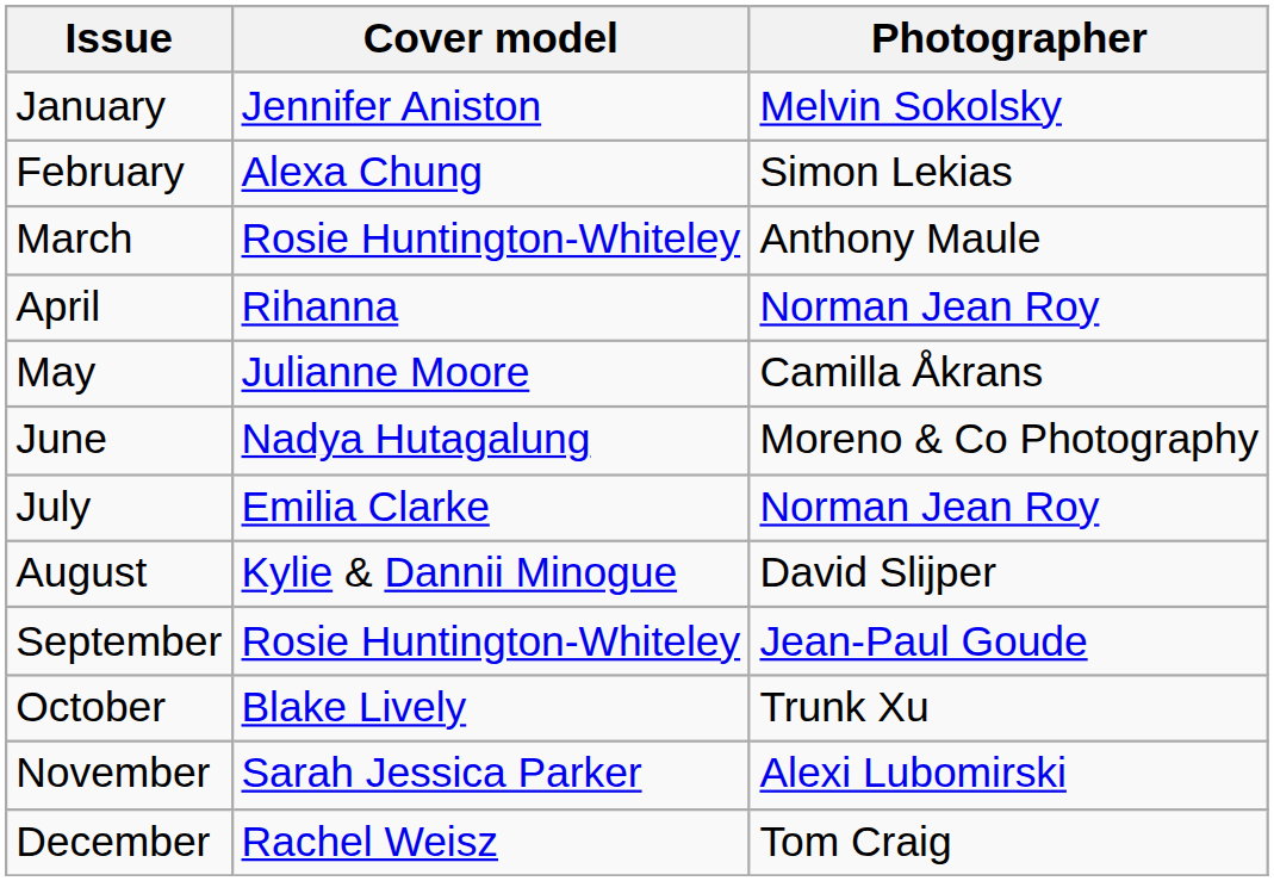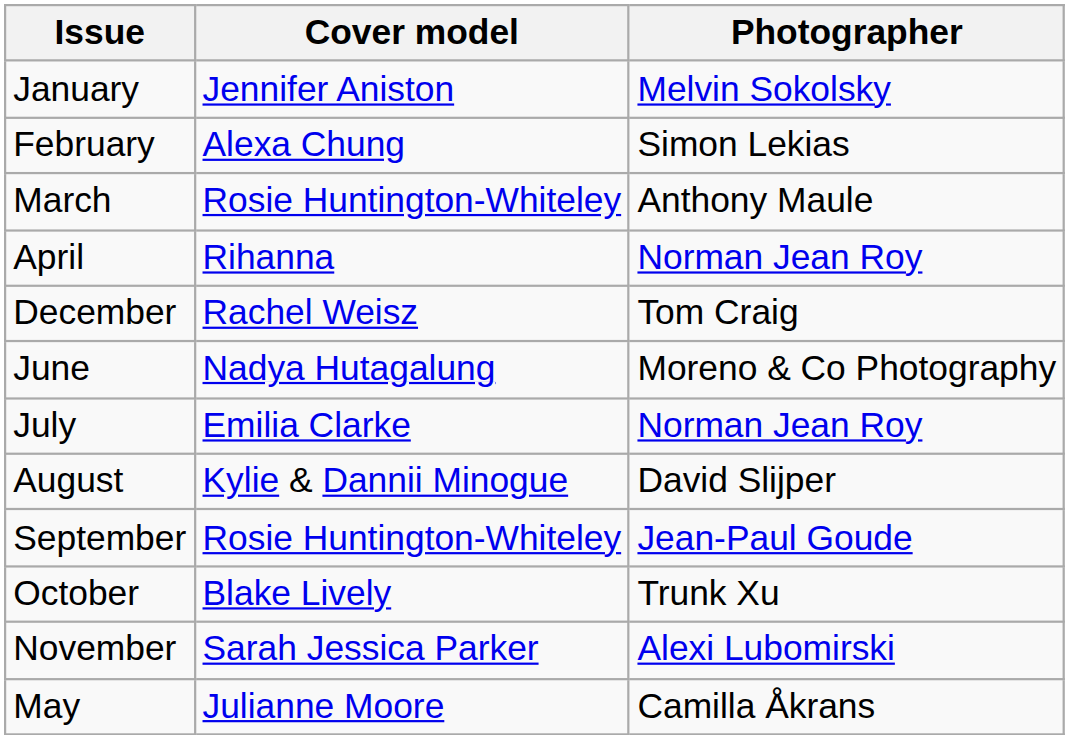 <table class="sortable wikitable">
 <tr>
 <th>Issue</th>
 <th>Cover model</th>
 <th>Photographer</th>
 </tr>
 <tr>
 <td>January</td>
 <td><a href='#'>Jennifer Aniston</a></td>
 <td><a href='#'>Melvin Sokolsky</a></td>
 </tr>
 <tr>
 <td>February</td>
 <td><a href='#'>Alexa Chung</a></td>
 <td>Simon Lekias</td>
 </tr>
 <tr>
 <td>March</td>
 <td><a href='#'>Rosie Huntington-Whiteley</a></td>
 <td>Anthony Maule</td>
 </tr>
 <tr>
 <td>April</td>
 <td><a href='#'>Rihanna</a></td>
 <td><a href='#'>Norman Jean Roy</a></td>
 </tr>
 <tr>
-<td>May</td>
-<td><a href='#'>Julianne Moore</a></td>
-<td>Camilla Åkrans</td>
+<td>December</td>
+<td><a href='#'>Rachel Weisz</a></td>
+<td>Tom Craig</td>
 </tr>
 <tr>
 <td>June</td>
 <td><a href='#'>Nadya Hutagalung</a></td>
 <td>Moreno & Co Photography</td>
 </tr>
 <tr>
 <td>July</td>
 <td><a href='#'>Emilia Clarke</a></td>
 <td><a href='#'>Norman Jean Roy</a></td>
 </tr>
 <tr>
 <td>August</td>
 <td><a href='#'>Kylie</a> & <a href='#'>Dannii Minogue</a></td>
 <td>David Slijper</td>
 </tr>
 <tr>
 <td>September</td>
 <td><a href='#'>Rosie Huntington-Whiteley</a></td>
 <td><a href='#'>Jean-Paul Goude</a></td>
 </tr>
 <tr>
 <td>October</td>
 <td><a href='#'>Blake Lively</a></td>
 <td>Trunk Xu</td>
 </tr>
 <tr>
 <td>November</td>
 <td><a href='#'>Sarah Jessica Parker</a></td>
 <td><a href='#'>Alexi Lubomirski</a></td>
 </tr>
 <tr>
-<td>December</td>
-<td><a href='#'>Rachel Weisz</a></td>
-<td>Tom Craig</td>
+<td>May</td>
+<td><a href='#'>Julianne Moore</a></td>
+<td>Camilla Åkrans</td>
 </tr>
 </table>
